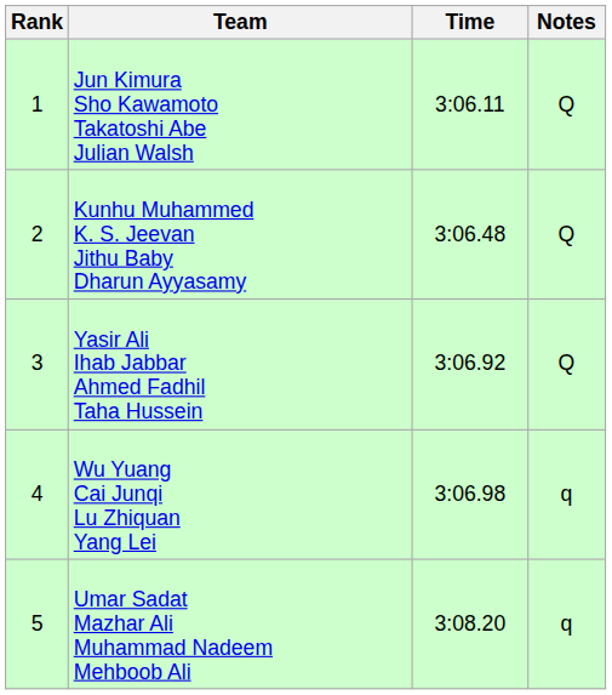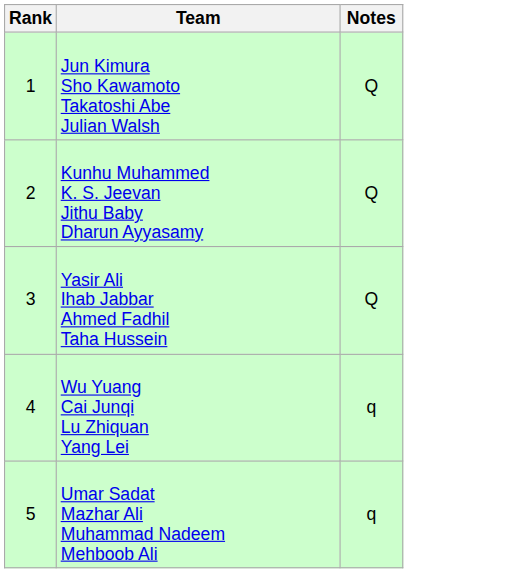 <table class="wikitable" style="text-align:center">
 <tr>
 <th width=40>Rank</th>
 <th width=250>Team</th>
-<th width=80>Time</th>
 <th width=50>Notes</th>
 </tr>
 <tr bgcolor=ccffcc>
 <td>1</td>
 <td align="left"><br><a href='#'>Jun Kimura</a><br><a href='#'>Sho Kawamoto</a><br><a href='#'>Takatoshi Abe</a><br><a href='#'>Julian Walsh</a></td>
-<td>3:06.11</td>
 <td>Q</td>
 </tr>
 <tr bgcolor=ccffcc>
 <td>2</td>
 <td align="left"><br><a href='#'>Kunhu Muhammed</a><br><a href='#'>K. S. Jeevan</a><br><a href='#'>Jithu Baby</a><br><a href='#'>Dharun Ayyasamy</a></td>
-<td>3:06.48</td>
 <td>Q</td>
 </tr>
 <tr bgcolor=ccffcc>
 <td>3</td>
 <td align="left"><br><a href='#'>Yasir Ali</a><br><a href='#'>Ihab Jabbar</a><br><a href='#'>Ahmed Fadhil</a><br><a href='#'>Taha Hussein</a></td>
-<td>3:06.92</td>
 <td>Q</td>
 </tr>
 <tr bgcolor=ccffcc>
 <td>4</td>
 <td align="left"><br><a href='#'>Wu Yuang</a><br><a href='#'>Cai Junqi</a><br><a href='#'>Lu Zhiquan</a><br><a href='#'>Yang Lei</a></td>
-<td>3:06.98</td>
 <td>q</td>
 </tr>
 <tr bgcolor=ccffcc>
 <td>5</td>
 <td align="left"><br><a href='#'>Umar Sadat</a><br><a href='#'>Mazhar Ali</a><br><a href='#'>Muhammad Nadeem</a><br><a href='#'>Mehboob Ali</a></td>
-<td>3:08.20</td>
 <td>q</td>
 </tr>
 </table>
